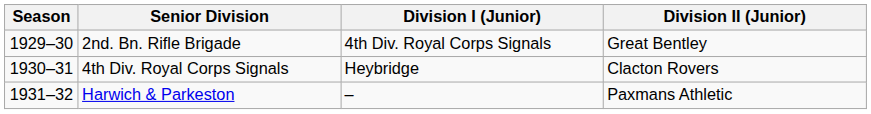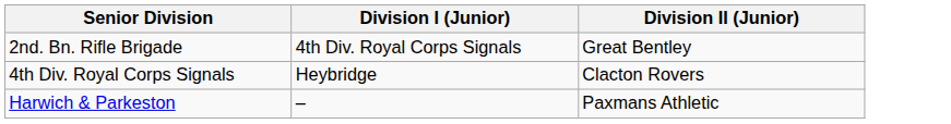 <table class=wikitable style="border:0px; margin-top:-1px; margin-bottom:0;">
 <tr>
-<th width=65px>Season</th>
 <th width=250px>Senior Division</th>
 <th width=250px>Division I (Junior)</th>
 <th width=250px>Division II (Junior)</th>
 </tr>
 <tr>
-<td align=center>1929–30</td>
 <td>2nd. Bn. Rifle Brigade</td>
 <td>4th Div. Royal Corps Signals</td>
 <td>Great Bentley</td>
 </tr>
 <tr>
-<td align=center>1930–31</td>
 <td>4th Div. Royal Corps Signals</td>
 <td>Heybridge</td>
 <td>Clacton Rovers</td>
 </tr>
 <tr>
-<td align=center>1931–32</td>
 <td><a href='#'>Harwich & Parkeston</a></td>
 <td>–</td>
 <td>Paxmans Athletic</td>
 </tr>
 </table>
